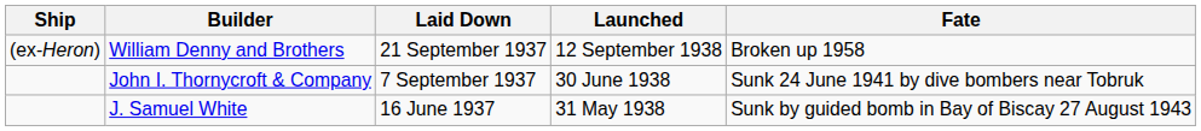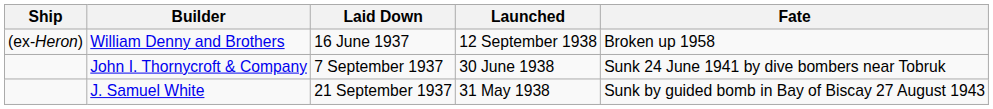 <table class="wikitable" border="1">
 <tr>
 <th>Ship</th>
 <th>Builder</th>
 <th>Laid Down</th>
 <th>Launched</th>
 <th>Fate</th>
 </tr>
 <tr>
 <td> (ex-<em>Heron</em>)</td>
 <td><a href='#'>William Denny and Brothers</a></td>
-<td>21 September 1937</td>
+<td>16 June 1937</td>
 <td>12 September 1938</td>
 <td>Broken up 1958</td>
 </tr>
 <tr>
 <td></td>
 <td><a href='#'>John I. Thornycroft & Company</a></td>
 <td>7 September 1937</td>
 <td>30 June 1938</td>
 <td>Sunk 24 June 1941 by dive bombers near Tobruk</td>
 </tr>
 <tr>
 <td></td>
 <td><a href='#'>J. Samuel White</a></td>
-<td>16 June 1937</td>
+<td>21 September 1937</td>
 <td>31 May 1938</td>
 <td>Sunk by guided bomb in Bay of Biscay 27 August 1943</td>
 </tr>
 </table>
